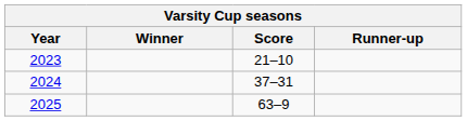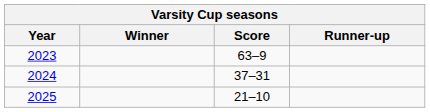 <table class="wikitable" style="text-align:center">
 <tr>
 <th colspan="100%" align=center><strong>Varsity Cup seasons</strong></th>
 </tr>
 <tr>
 <th width="10%">Year</th>
 <th width="18%">Winner</th>
 <th width="10%">Score</th>
 <th width="18%">Runner-up<br></th>
 </tr>
 <tr>
 <td><a href='#'>2023</a></td>
 <td></td>
-<td>21–10</td>
+<td>63–9</td>
 <td>       </td>
 </tr>
 <tr>
 <td><a href='#'>2024</a></td>
 <td></td>
 <td>37–31</td>
 <td>      </td>
 </tr>
 <tr>
 <td><a href='#'>2025</a></td>
 <td></td>
-<td>63–9</td>
+<td>21–10</td>
 <td></td>
 </tr>
 </table>
